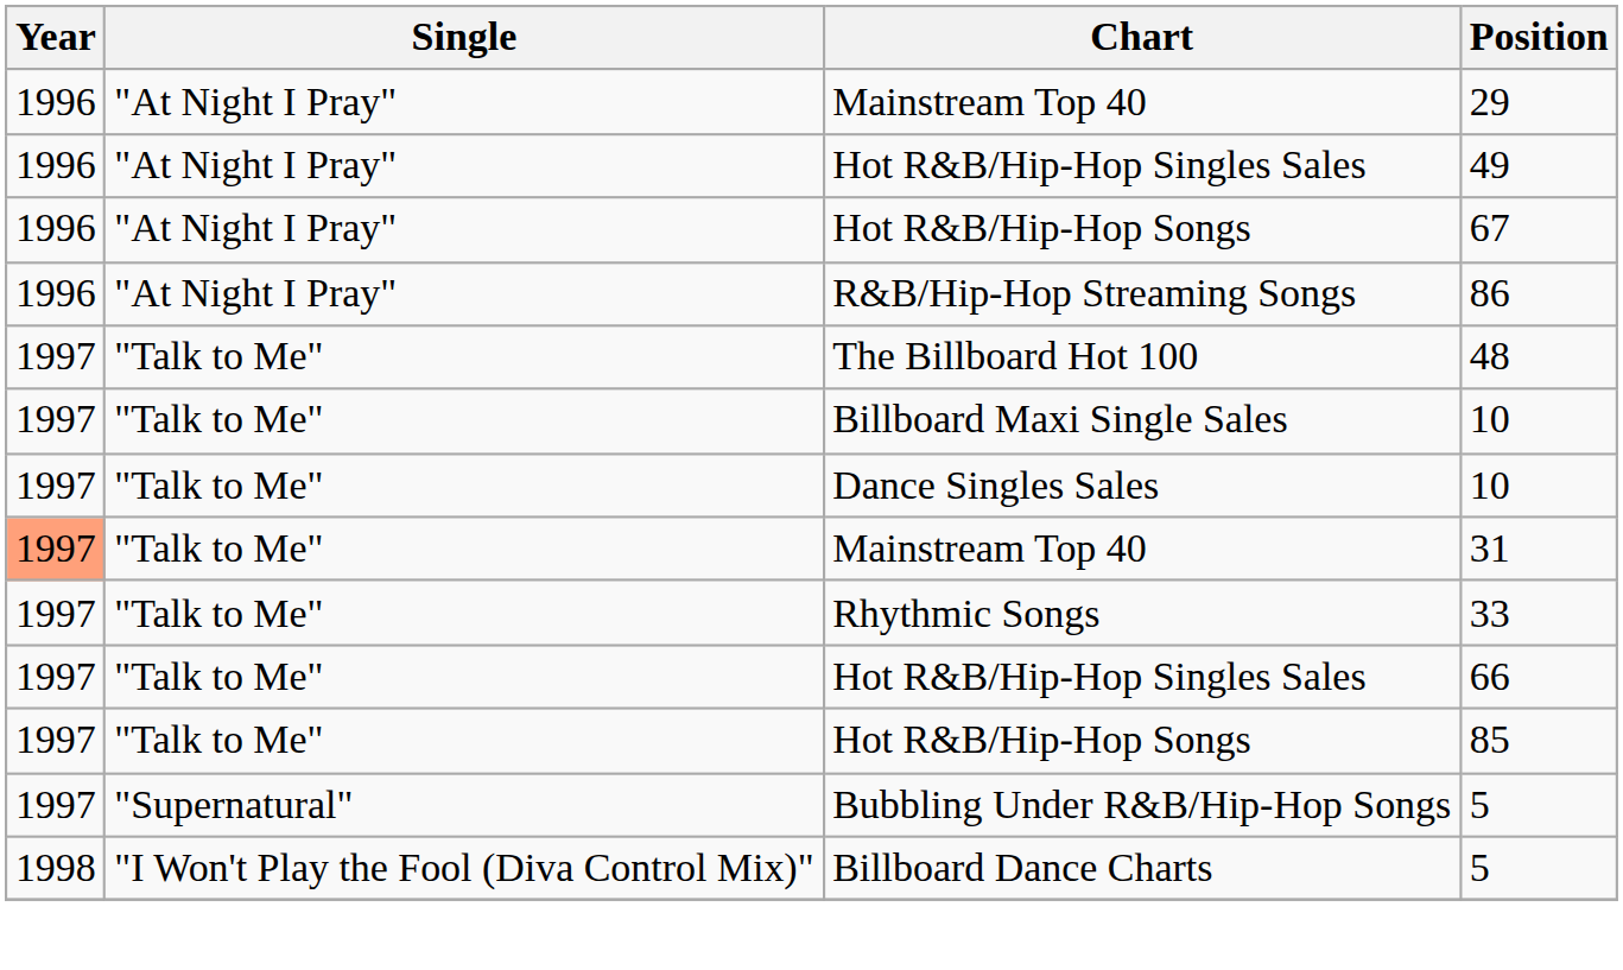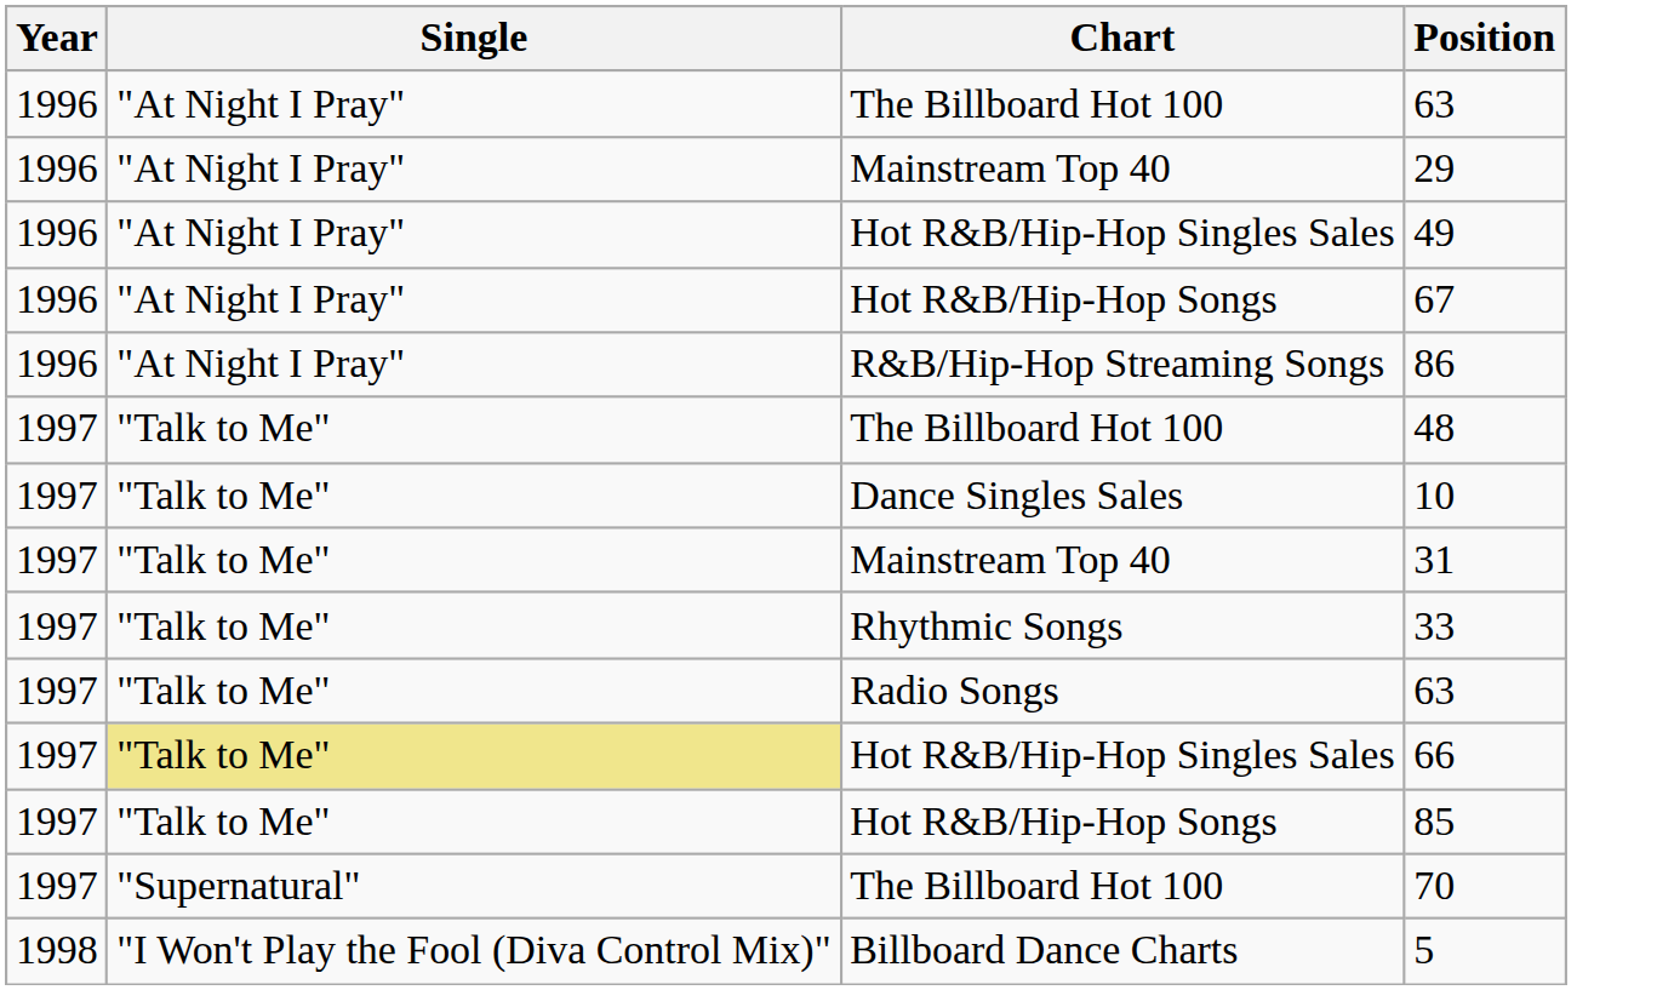 <table class="wikitable">
 <tr>
 <th align="left">Year</th>
 <th align="left">Single</th>
 <th align="left">Chart</th>
 <th align="left">Position</th>
+</tr>
+<tr>
+<td align="left">1996</td>
+<td align="left">"At Night I Pray"</td>
+<td align="left">The Billboard Hot 100</td>
+<td align="left">63</td>
 </tr>
 <tr>
 <td align="left">1996</td>
 <td align="left">"At Night I Pray"</td>
 <td align="left">Mainstream Top 40</td>
 <td align="left">29</td>
 </tr>
 <tr>
 <td align="left">1996</td>
 <td align="left">"At Night I Pray"</td>
 <td align="left">Hot R&B/Hip-Hop Singles Sales</td>
 <td align="left">49</td>
 </tr>
 <tr>
 <td align="left">1996</td>
 <td align="left">"At Night I Pray"</td>
 <td align="left">Hot R&B/Hip-Hop Songs</td>
 <td align="left">67</td>
 </tr>
 <tr>
 <td align="left">1996</td>
 <td align="left">"At Night I Pray"</td>
 <td align="left">R&B/Hip-Hop Streaming Songs</td>
 <td align="left">86</td>
 </tr>
 <tr>
 <td align="left">1997</td>
 <td align="left">"Talk to Me"</td>
 <td align="left">The Billboard Hot 100</td>
 <td align="left">48</td>
 </tr>
 <tr>
 <td align="left">1997</td>
 <td align="left">"Talk to Me"</td>
-<td align="left">Billboard Maxi Single Sales</td>
+<td align="left">Dance Singles Sales</td>
 <td align="left">10</td>
 </tr>
 <tr>
 <td align="left">1997</td>
-<td align="left">"Talk to Me"</td>
-<td align="left">Dance Singles Sales</td>
-<td align="left">10</td>
-</tr>
-<tr>
-<td align="left" style="background: lightsalmon;">1997</td>
 <td align="left">"Talk to Me"</td>
 <td align="left">Mainstream Top 40</td>
 <td align="left">31</td>
 </tr>
 <tr>
 <td align="left">1997</td>
 <td align="left">"Talk to Me"</td>
 <td align="left">Rhythmic Songs</td>
 <td align="left">33</td>
 </tr>
 <tr>
 <td align="left">1997</td>
 <td align="left">"Talk to Me"</td>
+<td align="left">Radio Songs</td>
+<td align="left">63</td>
+</tr>
+<tr>
+<td align="left">1997</td>
+<td align="left" style="background: khaki;">"Talk to Me"</td>
 <td align="left">Hot R&B/Hip-Hop Singles Sales</td>
 <td align="left">66</td>
 </tr>
 <tr>
 <td align="left">1997</td>
 <td align="left">"Talk to Me"</td>
 <td align="left">Hot R&B/Hip-Hop Songs</td>
 <td align="left">85</td>
 </tr>
 <tr>
 <td align="left">1997</td>
 <td align="left">"Supernatural"</td>
-<td align="left">Bubbling Under R&B/Hip-Hop Songs</td>
-<td align="left">5</td>
+<td align="left">The Billboard Hot 100</td>
+<td align="left">70</td>
 </tr>
 <tr>
 <td align="left">1998</td>
 <td align="left">"I Won't Play the Fool (Diva Control Mix)"</td>
 <td align="left">Billboard Dance Charts</td>
 <td align="left">5</td>
 </tr>
 <tr>
 </tr>
 </table>
